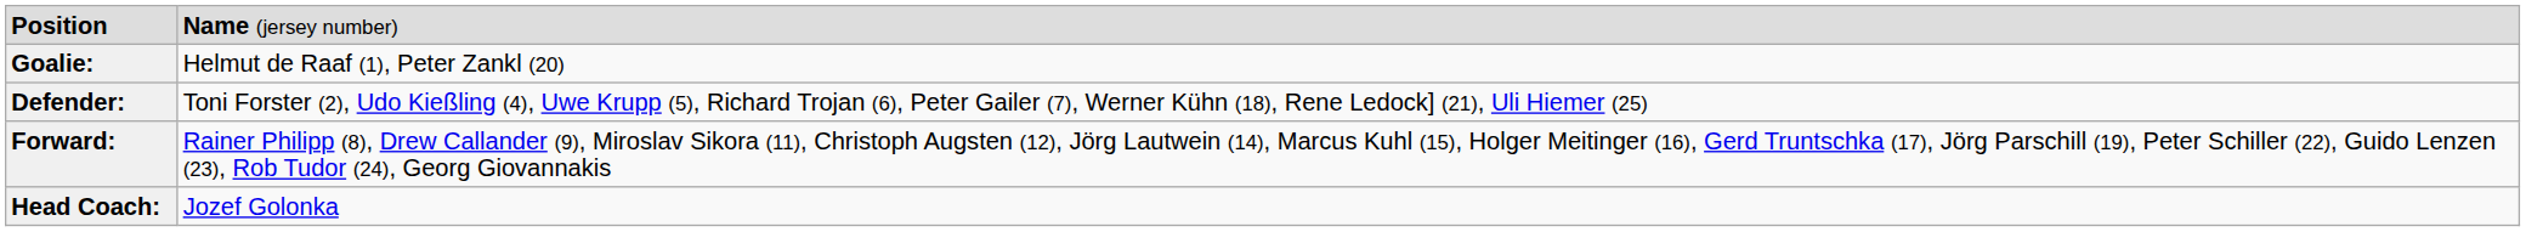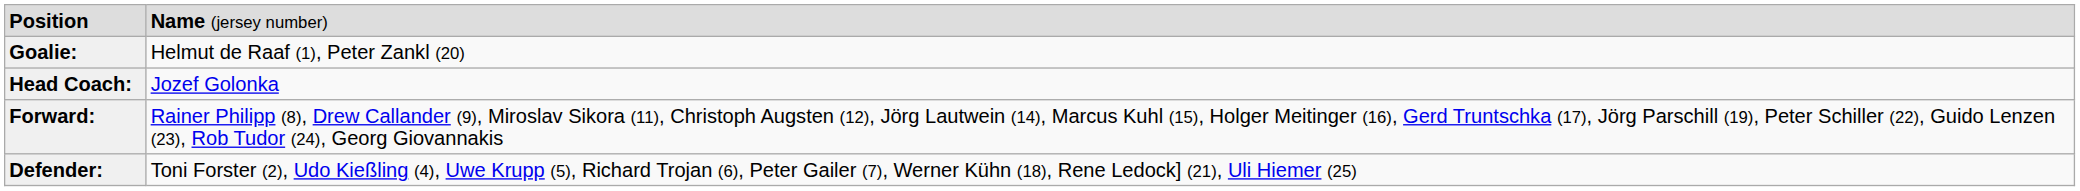 <table class="wikitable" style="font-size: 95%;">
 <tr bgcolor="#dddddd">
 <td width="100" valign="top"><strong>Position</strong></td>
 <td><strong>Name</strong> <small>(jersey number)</small></td>
 </tr>
 <tr>
 <td width="100" valign="top" bgcolor="#f0f0f0"><strong>Goalie:</strong></td>
 <td>Helmut de Raaf <small>(1)</small>, Peter Zankl <small>(20)</small></td>
 </tr>
 <tr>
-<td width="100" valign="top" bgcolor="#f0f0f0"><strong>Defender:</strong></td>
-<td>Toni Forster <small>(2)</small>, <a href='#'>Udo Kießling</a> <small>(4)</small>, <a href='#'>Uwe Krupp</a> <small>(5)</small>, Richard Trojan <small>(6)</small>, Peter Gailer <small>(7)</small>, Werner Kühn <small>(18)</small>, Rene Ledock] <small>(21)</small>, <a href='#'>Uli Hiemer</a> <small>(25)</small></td>
+<td width="100" valign="top" bgcolor="#f0f0f0"><strong>Head Coach:</strong></td>
+<td><a href='#'>Jozef Golonka</a></td>
 </tr>
 <tr>
 <td width="100" valign="top" bgcolor="#f0f0f0"><strong>Forward:</strong></td>
 <td><a href='#'>Rainer Philipp</a> <small>(8)</small>, <a href='#'>Drew Callander</a> <small>(9)</small>, Miroslav Sikora <small>(11)</small>, Christoph Augsten <small>(12)</small>, Jörg Lautwein <small>(14)</small>, Marcus Kuhl <small>(15)</small>, Holger Meitinger <small>(16)</small>, <a href='#'>Gerd Truntschka</a> <small>(17)</small>, Jörg Parschill <small>(19)</small>, Peter Schiller <small>(22)</small>, Guido Lenzen <small>(23)</small>, <a href='#'>Rob Tudor</a> <small>(24)</small>, Georg Giovannakis</td>
 </tr>
 <tr>
-<td width="100" valign="top" bgcolor="#f0f0f0"><strong>Head Coach:</strong></td>
-<td><a href='#'>Jozef Golonka</a></td>
+<td width="100" valign="top" bgcolor="#f0f0f0"><strong>Defender:</strong></td>
+<td>Toni Forster <small>(2)</small>, <a href='#'>Udo Kießling</a> <small>(4)</small>, <a href='#'>Uwe Krupp</a> <small>(5)</small>, Richard Trojan <small>(6)</small>, Peter Gailer <small>(7)</small>, Werner Kühn <small>(18)</small>, Rene Ledock] <small>(21)</small>, <a href='#'>Uli Hiemer</a> <small>(25)</small></td>
 </tr>
 </table>
